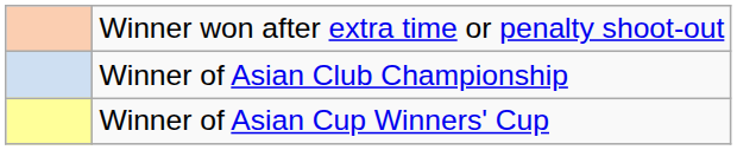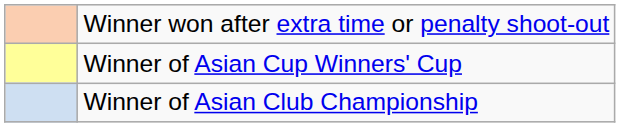 <table class="wikitable">
 <tr>
 <td width="40px" style="background-color:#FBCEB1" align=center></td>
 <td>Winner won after <a href='#'>extra time</a> or <a href='#'>penalty shoot-out</a></td>
 </tr>
 <tr>
+<td width="40px" style="background-color:#FFFF99" align=center></td>
+<td>Winner of <a href='#'>Asian Cup Winners' Cup</a></td>
+</tr>
+<tr>
 <td width="40px" style="background-color:#cedff2" align=center></td>
 <td>Winner of <a href='#'>Asian Club Championship</a></td>
 </tr>
-<tr>
-<td width="40px" style="background-color:#FFFF99" align=center></td>
-<td>Winner of <a href='#'>Asian Cup Winners' Cup</a></td>
-</tr>
 </table>
